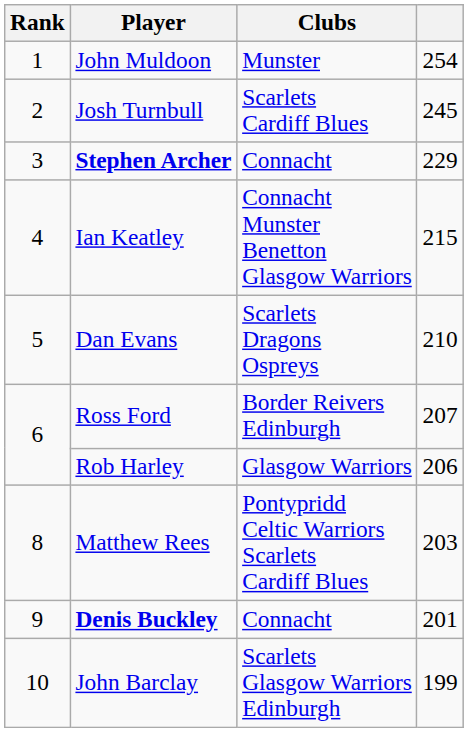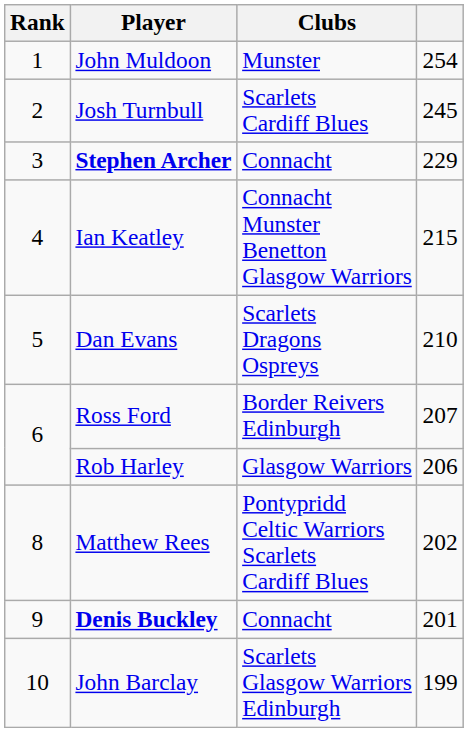 <table class="wikitable">
 <tr>
 <th>Rank</th>
 <th>Player</th>
 <th>Clubs</th>
 <th></th>
 </tr>
 <tr>
 <td align=center>1</td>
 <td><a href='#'>John Muldoon</a></td>
 <td><a href='#'>Munster</a></td>
 <td align=center>254</td>
 </tr>
 <tr>
 <td align=center>2</td>
 <td><a href='#'>Josh Turnbull</a></td>
 <td><a href='#'>Scarlets</a> <br> <a href='#'>Cardiff Blues</a></td>
 <td align=center>245</td>
 </tr>
 <tr>
 <td align=center>3</td>
 <td><strong><a href='#'>Stephen Archer</a></strong></td>
 <td><a href='#'>Connacht</a></td>
 <td align=center>229</td>
 </tr>
 <tr>
 <td style="text-align:center">4</td>
 <td><a href='#'>Ian Keatley</a></td>
 <td><a href='#'>Connacht</a> <br> <a href='#'>Munster</a> <br> <a href='#'>Benetton</a> <br> <a href='#'>Glasgow Warriors</a></td>
 <td align=center>215</td>
 </tr>
 <tr>
 <td align=center>5</td>
 <td><a href='#'>Dan Evans</a></td>
 <td><a href='#'>Scarlets</a> <br> <a href='#'>Dragons</a> <br> <a href='#'>Ospreys</a></td>
 <td align=center>210</td>
 </tr>
 <tr>
 <td style="text-align:center" rowspan=2>6</td>
 <td><a href='#'>Ross Ford</a></td>
 <td><a href='#'>Border Reivers</a> <br> <a href='#'>Edinburgh</a></td>
 <td align=center>207</td>
 </tr>
 <tr>
 <td><a href='#'>Rob Harley</a></td>
 <td><a href='#'>Glasgow Warriors</a></td>
 <td align=center>206</td>
 </tr>
 <tr>
 <td align=center>8</td>
 <td><a href='#'>Matthew Rees</a></td>
 <td><a href='#'>Pontypridd</a> <br> <a href='#'>Celtic Warriors</a> <br> <a href='#'>Scarlets</a> <br> <a href='#'>Cardiff Blues</a></td>
-<td align=center>203</td>
+<td align=center>202</td>
 </tr>
 <tr>
 <td align=center>9</td>
 <td><strong><a href='#'>Denis Buckley</a></strong></td>
 <td><a href='#'>Connacht</a></td>
 <td align=center>201</td>
 </tr>
 <tr>
 <td align=center>10</td>
 <td><a href='#'>John Barclay</a></td>
 <td><a href='#'>Scarlets</a> <br> <a href='#'>Glasgow Warriors</a> <br> <a href='#'>Edinburgh</a></td>
 <td align=center>199</td>
 </tr>
 </table>
